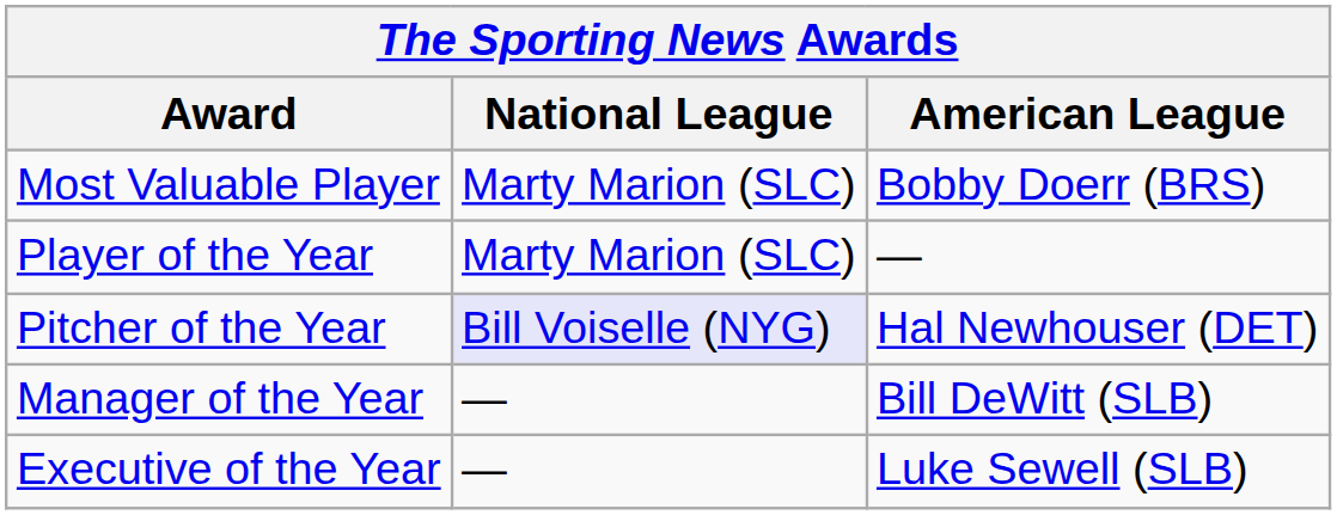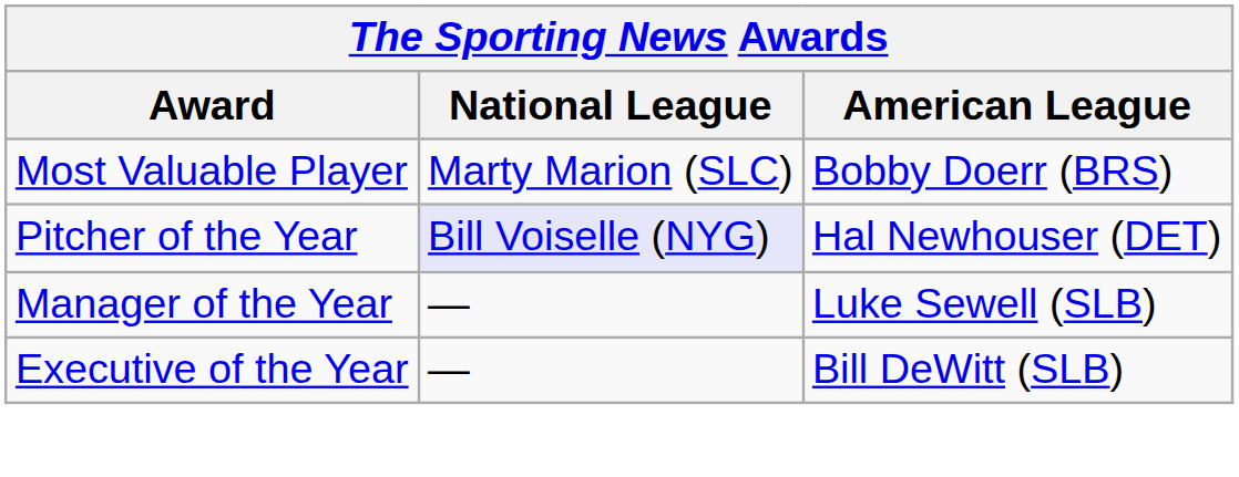 <table class="wikitable">
 <tr>
 <th colspan="3"><em><a href='#'>The Sporting News</a></em> <a href='#'>Awards</a></th>
 </tr>
 <tr>
 <th>Award</th>
 <th>National League</th>
 <th>American League</th>
 </tr>
 <tr>
 <td><a href='#'>Most Valuable Player</a></td>
 <td><a href='#'>Marty Marion</a> (<a href='#'>SLC</a>)</td>
 <td><a href='#'>Bobby Doerr</a> (<a href='#'>BRS</a>)</td>
 </tr>
 <tr>
-<td><a href='#'>Player of the Year</a></td>
-<td><a href='#'>Marty Marion</a> (<a href='#'>SLC</a>)</td>
-<td>—</td>
-</tr>
-<tr>
 <td><a href='#'>Pitcher of the Year</a></td>
 <td style="background: lavender;"><a href='#'>Bill Voiselle</a> (<a href='#'>NYG</a>)</td>
 <td><a href='#'>Hal Newhouser</a> (<a href='#'>DET</a>)</td>
 </tr>
 <tr>
 <td><a href='#'>Manager of the Year</a></td>
 <td>—</td>
-<td><a href='#'>Bill DeWitt</a> (<a href='#'>SLB</a>)</td>
+<td><a href='#'>Luke Sewell</a> (<a href='#'>SLB</a>)</td>
 </tr>
 <tr>
 <td><a href='#'>Executive of the Year</a></td>
 <td>—</td>
-<td><a href='#'>Luke Sewell</a> (<a href='#'>SLB</a>)</td>
+<td><a href='#'>Bill DeWitt</a> (<a href='#'>SLB</a>)</td>
 </tr>
 </table>
